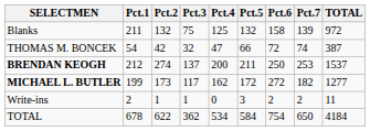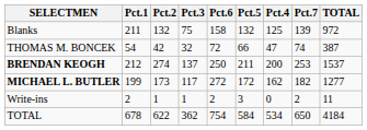 <table class="wikitable">
 <tr>
 <th>SELECTMEN</th>
 <th>Pct.1</th>
 <th>Pct.2</th>
 <th>Pct.3</th>
+<th>Pct.6</th>
+<th>Pct.5</th>
 <th>Pct.4</th>
-<th>Pct.5</th>
-<th>Pct.6</th>
 <th>Pct.7</th>
 <th>TOTAL</th>
 </tr>
 <tr>
 <td>Blanks</td>
 <td>211</td>
 <td>132</td>
 <td>75</td>
+<td>158</td>
+<td>132</td>
 <td>125</td>
-<td>132</td>
-<td>158</td>
 <td>139</td>
 <td>972</td>
 </tr>
 <tr>
 <td>THOMAS M. BONCEK</td>
 <td>54</td>
 <td>42</td>
 <td>32</td>
+<td>72</td>
+<td>66</td>
 <td>47</td>
-<td>66</td>
-<td>72</td>
 <td>74</td>
 <td>387</td>
 </tr>
 <tr>
 <td><strong>BRENDAN KEOGH</strong></td>
 <td>212</td>
 <td>274</td>
 <td>137</td>
+<td>250</td>
+<td>211</td>
 <td>200</td>
-<td>211</td>
-<td>250</td>
 <td>253</td>
 <td>1537</td>
 </tr>
 <tr>
 <td><strong>MICHAEL L. BUTLER</strong></td>
 <td>199</td>
 <td>173</td>
 <td>117</td>
+<td>272</td>
+<td>172</td>
 <td>162</td>
-<td>172</td>
-<td>272</td>
 <td>182</td>
 <td>1277</td>
 </tr>
 <tr>
 <td>Write-ins</td>
 <td>2</td>
 <td>1</td>
 <td>1</td>
+<td>2</td>
+<td>3</td>
 <td>0</td>
-<td>3</td>
-<td>2</td>
 <td>2</td>
 <td>11</td>
 </tr>
 <tr>
 <td>TOTAL</td>
 <td>678</td>
 <td>622</td>
 <td>362</td>
+<td>754</td>
+<td>584</td>
 <td>534</td>
-<td>584</td>
-<td>754</td>
 <td>650</td>
 <td>4184</td>
 </tr>
 </table>
